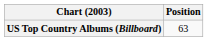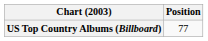 <table class="wikitable plainrowheaders" style="text-align:center;">
 <tr>
 <th>Chart (2003)</th>
 <th>Position</th>
 </tr>
 <tr>
 <th scope="row">US Top Country Albums (<em>Billboard</em>)</th>
-<td>63</td>
+<td>77</td>
 </tr>
 </table>
